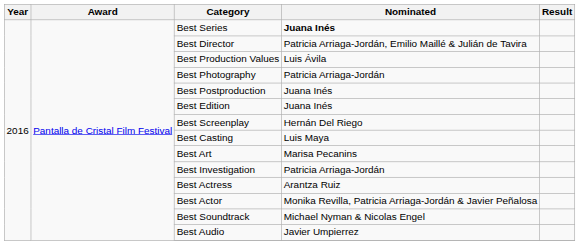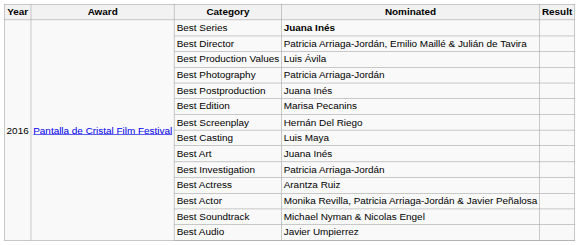 <table class="wikitable plainrowheaders">
 <tr>
 <th scope="col">Year</th>
 <th scope="col">Award</th>
 <th scope="col">Category</th>
 <th scope="col">Nominated</th>
 <th scope="col">Result</th>
 </tr>
 <tr>
 <td rowspan="16">2016</td>
 <td rowspan="16"><a href='#'>Pantalla de Cristal Film Festival</a></td>
 <td>Best Series</td>
 <td><strong>Juana Inés</strong></td>
 <td></td>
 </tr>
 <tr>
 <td>Best Director</td>
 <td>Patricia Arriaga-Jordán, Emilio Maillé & Julián de Tavira</td>
 <td> </td>
 </tr>
 <tr>
 <td>Best Production Values</td>
 <td>Luis Ávila</td>
 <td></td>
 </tr>
 <tr>
 <td>Best Photography</td>
 <td>Patricia Arriaga-Jordán</td>
 <td></td>
 </tr>
 <tr>
 <td>Best Postproduction</td>
 <td>Juana Inés</td>
 <td></td>
 </tr>
 <tr>
 <td>Best Edition</td>
-<td>Juana Inés</td>
+<td>Marisa Pecanins</td>
 <td></td>
 </tr>
 <tr>
 <td>Best Screenplay</td>
 <td>Hernán Del Riego</td>
 <td></td>
 </tr>
 <tr>
 <td>Best Casting</td>
 <td>Luis Maya</td>
 <td></td>
 </tr>
 <tr>
 <td>Best Art</td>
-<td>Marisa Pecanins</td>
+<td>Juana Inés</td>
 <td></td>
 </tr>
 <tr>
 <td>Best Investigation</td>
 <td>Patricia Arriaga-Jordán</td>
 <td></td>
 </tr>
 <tr>
 <td>Best Actress</td>
 <td>Arantza Ruiz</td>
 <td></td>
 </tr>
 <tr>
 <td>Best Actor</td>
 <td>Monika Revilla, Patricia Arriaga-Jordán & Javier Peñalosa</td>
 <td></td>
 </tr>
 <tr>
 <td>Best Soundtrack</td>
 <td>Michael Nyman & Nicolas Engel</td>
 <td></td>
 </tr>
 <tr>
 <td>Best Audio</td>
 <td>Javier Umpierrez</td>
 <td></td>
 </tr>
 <tr>
 </tr>
 </table>
